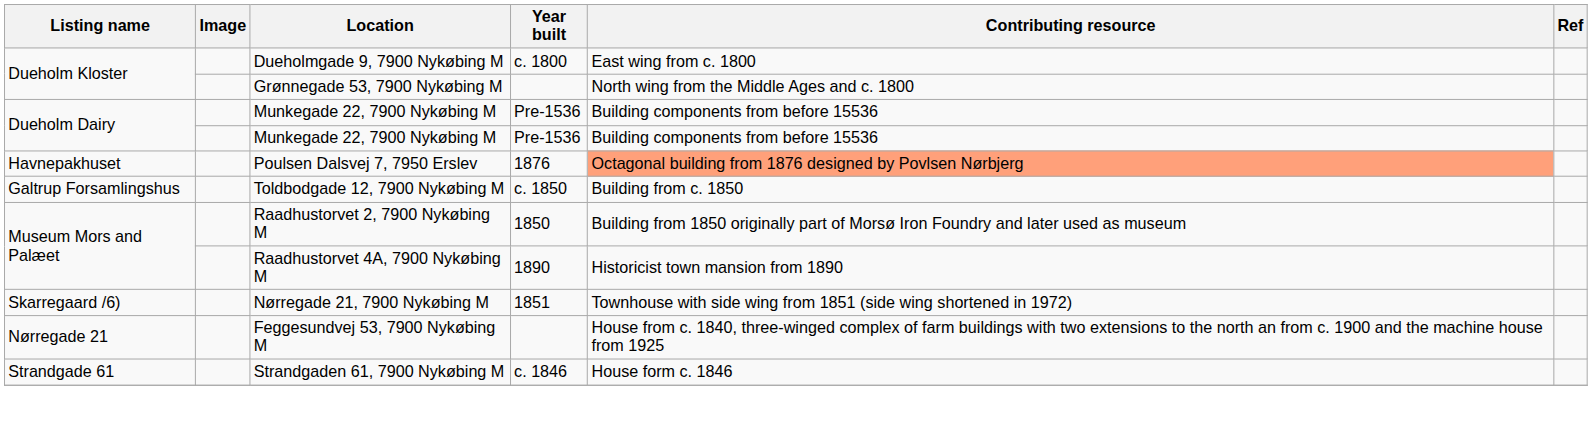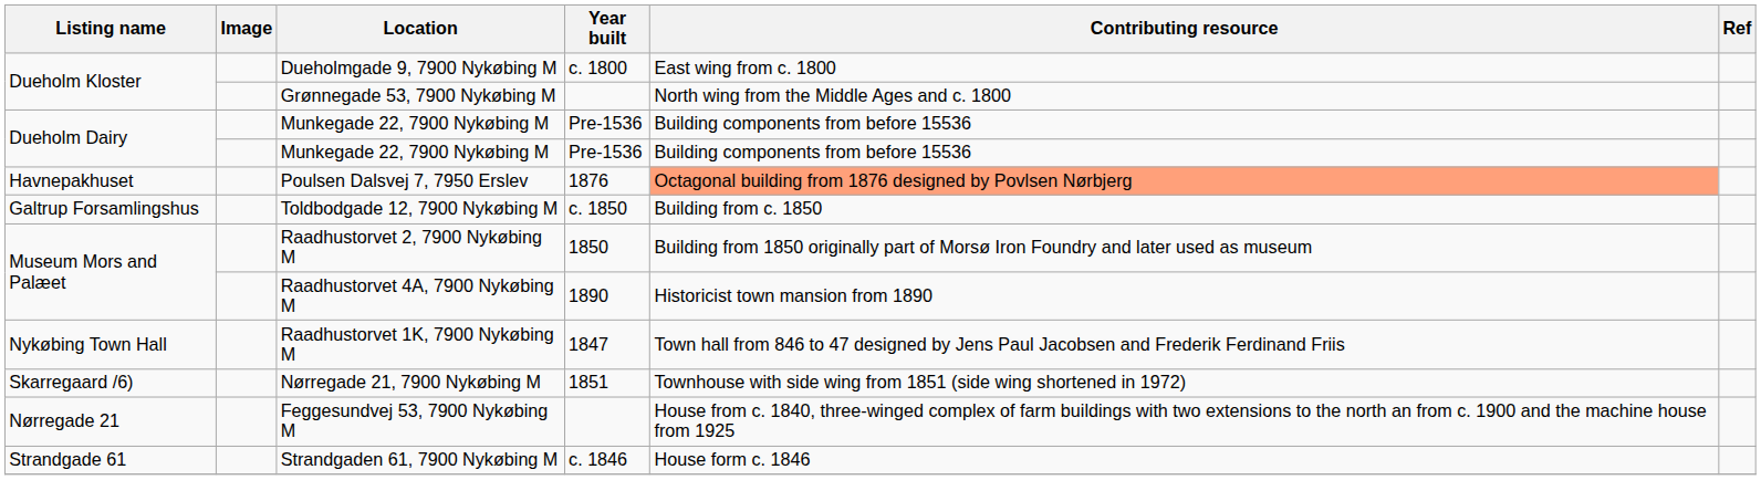 <table class="wikitable sortable">
 <tr>
 <th>Listing name</th>
 <th>Image</th>
 <th>Location</th>
 <th>Year built</th>
 <th>Contributing resource</th>
 <th>Ref</th>
 </tr>
 <tr>
 <td rowspan="2">Dueholm Kloster</td>
 <td></td>
 <td>Dueholmgade 9, 7900 Nykøbing M</td>
 <td>c. 1800</td>
 <td>East wing from c. 1800</td>
 <td></td>
 </tr>
 <tr>
 <td></td>
 <td>Grønnegade 53, 7900 Nykøbing M</td>
 <td></td>
 <td>North wing from the Middle Ages and c. 1800</td>
 <td></td>
 </tr>
 <tr>
 <td rowspan="2">Dueholm Dairy</td>
 <td></td>
 <td>Munkegade 22, 7900 Nykøbing M</td>
 <td>Pre-1536</td>
 <td>Building components from before 15536</td>
 <td></td>
 </tr>
 <tr>
 <td></td>
 <td>Munkegade 22, 7900 Nykøbing M</td>
 <td>Pre-1536</td>
 <td>Building components from before 15536</td>
 <td></td>
 </tr>
 <tr>
 <td>Havnepakhuset</td>
 <td></td>
 <td>Poulsen Dalsvej 7, 7950 Erslev</td>
 <td>1876</td>
 <td style="background: lightsalmon;">Octagonal building from 1876 designed by Povlsen Nørbjerg</td>
 <td></td>
 </tr>
 <tr>
 <td>Galtrup Forsamlingshus</td>
 <td></td>
 <td>Toldbodgade 12, 7900 Nykøbing M</td>
 <td>c. 1850</td>
 <td>Building from c. 1850</td>
 <td></td>
 </tr>
 <tr>
 <td rowspan="2">Museum Mors and Palæet</td>
 <td></td>
 <td>Raadhustorvet 2, 7900 Nykøbing M</td>
 <td>1850</td>
 <td>Building from 1850 originally part of Morsø Iron Foundry and later used as museum</td>
 <td></td>
 </tr>
 <tr>
 <td></td>
 <td>Raadhustorvet 4A, 7900 Nykøbing M</td>
 <td>1890</td>
 <td>Historicist town mansion from 1890</td>
 <td></td>
 </tr>
 <tr>
+<td>Nykøbing Town Hall</td>
+<td></td>
+<td>Raadhustorvet 1K, 7900 Nykøbing M</td>
+<td>1847</td>
+<td>Town hall from 846 to 47 designed by Jens Paul Jacobsen and Frederik Ferdinand Friis</td>
+<td></td>
+</tr>
+<tr>
 <td>Skarregaard /6)</td>
 <td></td>
 <td>Nørregade 21, 7900 Nykøbing M</td>
 <td>1851</td>
 <td>Townhouse with side wing from 1851 (side wing shortened in 1972)</td>
 <td></td>
 </tr>
 <tr>
 <td>Nørregade 21</td>
 <td></td>
 <td>Feggesundvej 53, 7900 Nykøbing M</td>
 <td></td>
 <td>House from c. 1840, three-winged complex of farm buildings with two extensions to the north an from c. 1900 and the machine house from 1925</td>
 <td></td>
 </tr>
 <tr>
 <td>Strandgade 61</td>
 <td></td>
 <td>Strandgaden 61, 7900 Nykøbing M</td>
 <td>c. 1846</td>
 <td>House form c. 1846</td>
 <td></td>
 </tr>
 <tr>
 </tr>
 </table>
